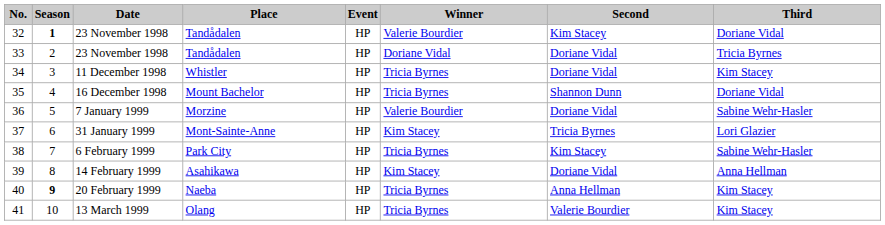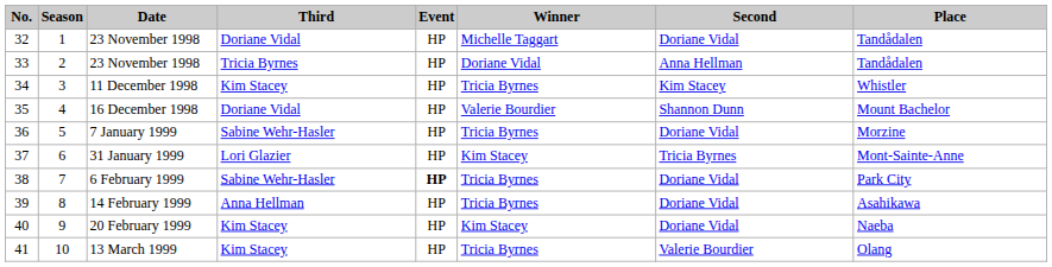 <table class="wikitable plainrowheaders" style="background:#fff; font-size:86%; border:grey solid 1px; border-collapse:collapse;">
 <tr style="background:#ccc; text-align:center;">
 <th scope="col" style="background:#ccc; width:25px;">No.</th>
 <th scope="col" style="background:#ccc; width:30px;">Season</th>
 <th scope="col" style="background:#ccc; width:120px;">Date</th>
-<th scope="col" style="background:#ccc; width:180px;">Place</th>
+<th scope="col" style="background:#ccc; width:185px;">Third</th>
 <th scope="col" style="background:#ccc; width:15px;">Event</th>
 <th scope="col" style="background:#ccc; width:185px;">Winner</th>
 <th scope="col" style="background:#ccc; width:185px;">Second</th>
-<th scope="col" style="background:#ccc; width:185px;">Third</th>
+<th scope="col" style="background:#ccc; width:180px;">Place</th>
 </tr>
 <tr>
 <td align=center>32</td>
-<td align=center><strong>1</strong></td>
+<td align=center>1</td>
 <td>23 November 1998</td>
+<td> <a href='#'>Doriane Vidal</a></td>
+<td align=center>HP</td>
+<td> <a href='#'>Michelle Taggart</a></td>
+<td> <a href='#'>Doriane Vidal</a></td>
 <td> <a href='#'>Tandådalen</a></td>
-<td align=center>HP</td>
-<td> <a href='#'>Valerie Bourdier</a></td>
-<td> <a href='#'>Kim Stacey</a></td>
-<td> <a href='#'>Doriane Vidal</a></td>
 </tr>
 <tr>
 <td align=center>33</td>
 <td align=center>2</td>
 <td>23 November 1998</td>
-<td> <a href='#'>Tandådalen</a></td>
+<td> <a href='#'>Tricia Byrnes</a></td>
 <td align=center>HP</td>
 <td> <a href='#'>Doriane Vidal</a></td>
-<td> <a href='#'>Doriane Vidal</a></td>
-<td> <a href='#'>Tricia Byrnes</a></td>
+<td> <a href='#'>Anna Hellman</a></td>
+<td> <a href='#'>Tandådalen</a></td>
 </tr>
 <tr>
 <td align=center>34</td>
 <td align=center>3</td>
 <td>11 December 1998</td>
-<td> <a href='#'>Whistler</a></td>
+<td> <a href='#'>Kim Stacey</a></td>
 <td align=center>HP</td>
 <td> <a href='#'>Tricia Byrnes</a></td>
-<td> <a href='#'>Doriane Vidal</a></td>
 <td> <a href='#'>Kim Stacey</a></td>
+<td> <a href='#'>Whistler</a></td>
 </tr>
 <tr>
 <td align=center>35</td>
 <td align=center>4</td>
 <td>16 December 1998</td>
+<td> <a href='#'>Doriane Vidal</a></td>
+<td align=center>HP</td>
+<td> <a href='#'>Valerie Bourdier</a></td>
+<td> <a href='#'>Shannon Dunn</a></td>
 <td> <a href='#'>Mount Bachelor</a></td>
-<td align=center>HP</td>
-<td> <a href='#'>Tricia Byrnes</a></td>
-<td> <a href='#'>Shannon Dunn</a></td>
-<td> <a href='#'>Doriane Vidal</a></td>
 </tr>
 <tr>
 <td align=center>36</td>
 <td align=center>5</td>
 <td>7 January 1999</td>
+<td> <a href='#'>Sabine Wehr-Hasler</a></td>
+<td align=center>HP</td>
+<td> <a href='#'>Tricia Byrnes</a></td>
+<td> <a href='#'>Doriane Vidal</a></td>
 <td> <a href='#'>Morzine</a></td>
-<td align=center>HP</td>
-<td> <a href='#'>Valerie Bourdier</a></td>
-<td> <a href='#'>Doriane Vidal</a></td>
-<td> <a href='#'>Sabine Wehr-Hasler</a></td>
 </tr>
 <tr>
 <td align=center>37</td>
 <td align=center>6</td>
 <td>31 January 1999</td>
-<td> <a href='#'>Mont-Sainte-Anne</a></td>
+<td> <a href='#'>Lori Glazier</a></td>
 <td align=center>HP</td>
 <td> <a href='#'>Kim Stacey</a></td>
 <td> <a href='#'>Tricia Byrnes</a></td>
-<td> <a href='#'>Lori Glazier</a></td>
+<td> <a href='#'>Mont-Sainte-Anne</a></td>
 </tr>
 <tr>
 <td align=center>38</td>
 <td align=center>7</td>
 <td>6 February 1999</td>
+<td> <a href='#'>Sabine Wehr-Hasler</a></td>
+<td align=center><strong>HP</strong></td>
+<td> <a href='#'>Tricia Byrnes</a></td>
+<td> <a href='#'>Doriane Vidal</a></td>
 <td> <a href='#'>Park City</a></td>
-<td align=center>HP</td>
-<td> <a href='#'>Tricia Byrnes</a></td>
-<td> <a href='#'>Kim Stacey</a></td>
-<td> <a href='#'>Sabine Wehr-Hasler</a></td>
 </tr>
 <tr>
 <td align=center>39</td>
 <td align=center>8</td>
 <td>14 February 1999</td>
+<td> <a href='#'>Anna Hellman</a></td>
+<td align=center>HP</td>
+<td> <a href='#'>Tricia Byrnes</a></td>
+<td> <a href='#'>Doriane Vidal</a></td>
 <td> <a href='#'>Asahikawa</a></td>
+</tr>
+<tr>
+<td align=center>40</td>
+<td align=center>9</td>
+<td>20 February 1999</td>
+<td> <a href='#'>Kim Stacey</a></td>
 <td align=center>HP</td>
 <td> <a href='#'>Kim Stacey</a></td>
 <td> <a href='#'>Doriane Vidal</a></td>
-<td> <a href='#'>Anna Hellman</a></td>
-</tr>
-<tr>
-<td align=center>40</td>
-<td align=center><strong>9</strong></td>
-<td>20 February 1999</td>
 <td> <a href='#'>Naeba</a></td>
-<td align=center>HP</td>
-<td> <a href='#'>Tricia Byrnes</a></td>
-<td> <a href='#'>Anna Hellman</a></td>
-<td> <a href='#'>Kim Stacey</a></td>
 </tr>
 <tr>
 <td align=center>41</td>
 <td align=center>10</td>
 <td>13 March 1999</td>
-<td> <a href='#'>Olang</a></td>
+<td> <a href='#'>Kim Stacey</a></td>
 <td align=center>HP</td>
 <td> <a href='#'>Tricia Byrnes</a></td>
 <td> <a href='#'>Valerie Bourdier</a></td>
-<td> <a href='#'>Kim Stacey</a></td>
+<td> <a href='#'>Olang</a></td>
 </tr>
 </table>
